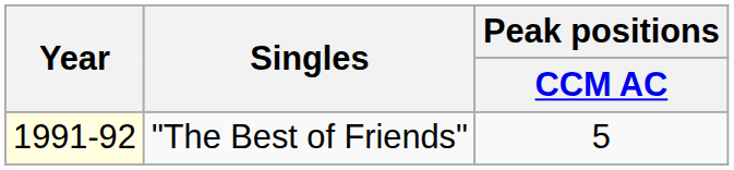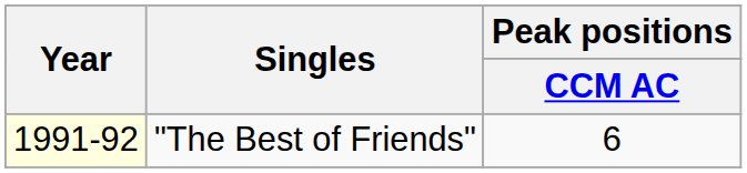 <table class="wikitable">
 <tr>
 <th rowspan="2">Year</th>
 <th rowspan="2">Singles</th>
 <th colspan="1">Peak positions</th>
 </tr>
 <tr>
 <th><a href='#'>CCM AC</a></th>
 </tr>
 <tr>
 <td style="background: lightyellow;">1991-92</td>
 <td>"The Best of Friends"</td>
-<td align="center">5</td>
+<td align="center">6</td>
 </tr>
 </table>
